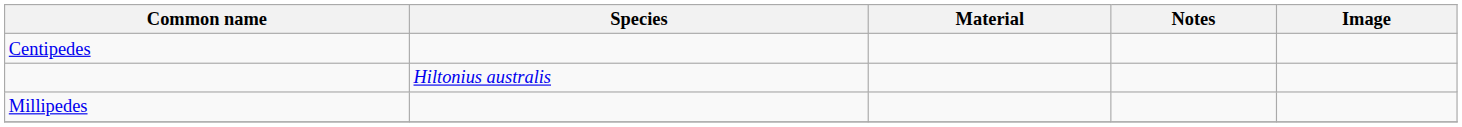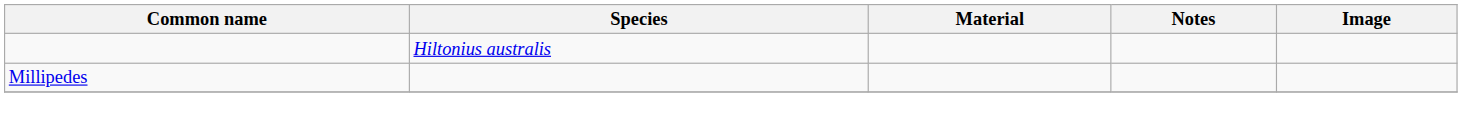 <table class="wikitable" align="center" width="100%">
 <tr>
 <th>Common name</th>
 <th>Species</th>
 <th>Material</th>
 <th>Notes</th>
 <th>Image</th>
-</tr>
-<tr>
-<td><a href='#'>Centipedes</a></td>
-<td></td>
-<td></td>
-<td></td>
-<td></td>
 </tr>
 <tr>
 <td></td>
 <td><em><a href='#'>Hiltonius australis</a></em></td>
 <td></td>
 <td></td>
 <td></td>
 </tr>
 <tr>
 <td><a href='#'>Millipedes</a></td>
 <td></td>
 <td></td>
 <td></td>
 <td></td>
 </tr>
 <tr>
 </tr>
 </table>
